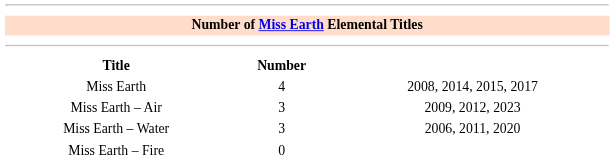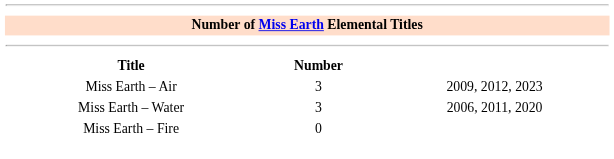 <table class="toccolours" style="width: 20em; float:right; margin-left:1em; font-size:100%; line-height:1.3em; width:80%;">
 <tr>
 <td colspan="3"><hr></td>
 </tr>
 <tr>
 <th colspan="3" style="text-align:center; background:#FFDDCA;">Number of <a href='#'>Miss Earth</a> Elemental Titles</th>
 </tr>
 <tr>
 <td colspan="3"><hr></td>
 </tr>
 <tr>
 <th scope="col">Title</th>
 <th>Number</th>
 <th></th>
-</tr>
-<tr>
-<td style="text-align:center;">Miss Earth</td>
-<td style="text-align:center;">4</td>
-<td style="text-align:center;">2008, 2014, 2015, 2017</td>
 </tr>
 <tr>
 <td style="text-align:center;">Miss Earth – Air</td>
 <td style="text-align:center;">3</td>
 <td style="text-align:center;">2009, 2012, 2023</td>
 </tr>
 <tr>
 <td style="text-align:center;">Miss Earth – Water</td>
 <td style="text-align:center;">3</td>
 <td style="text-align:center;">2006, 2011, 2020</td>
 </tr>
 <tr>
 <td style="text-align:center;">Miss Earth – Fire</td>
 <td style="text-align:center;">0</td>
 <td style="text-align:center;"></td>
 </tr>
 </table>
